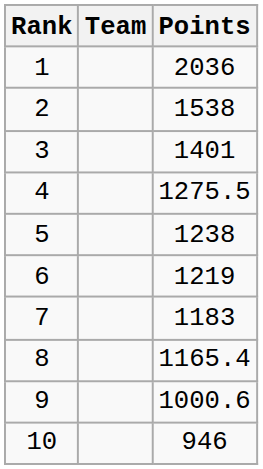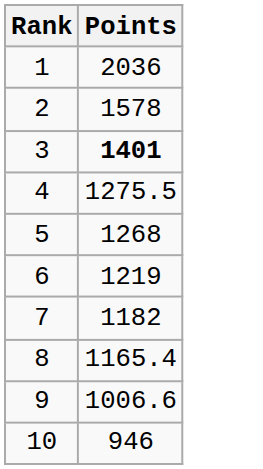 <table class="wikitable sortable">
 <tr>
 <th>Rank</th>
-<th>Team</th>
 <th>Points</th>
 </tr>
 <tr>
 <td align=center>1</td>
-<td></td>
 <td align=center>2036</td>
 </tr>
 <tr>
 <td align=center>2</td>
-<td></td>
-<td align=center>1538</td>
+<td align=center>1578</td>
 </tr>
 <tr>
 <td align=center>3</td>
-<td></td>
-<td align=center>1401</td>
+<td align=center><strong>1401</strong></td>
 </tr>
 <tr>
 <td align=center>4</td>
-<td></td>
 <td align=center>1275.5</td>
 </tr>
 <tr>
 <td align=center>5</td>
-<td></td>
-<td align=center>1238</td>
+<td align=center>1268</td>
 </tr>
 <tr>
 <td align=center>6</td>
-<td></td>
 <td align=center>1219</td>
 </tr>
 <tr>
 <td align=center>7</td>
-<td></td>
-<td align=center>1183</td>
+<td align=center>1182</td>
 </tr>
 <tr>
 <td align=center>8</td>
-<td></td>
 <td align=center>1165.4</td>
 </tr>
 <tr>
 <td align=center>9</td>
-<td></td>
-<td align=center>1000.6</td>
+<td align=center>1006.6</td>
 </tr>
 <tr>
 <td align=center>10</td>
-<td></td>
 <td align=center>946</td>
 </tr>
 </table>
